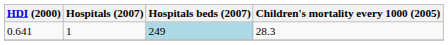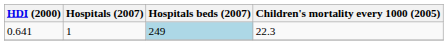 <table class="wikitable" border="1">
 <tr>
 <th><a href='#'>HDI</a> (2000)</th>
 <th>Hospitals (2007)</th>
 <th>Hospitals beds (2007)</th>
 <th>Children's mortality every 1000 (2005)</th>
 </tr>
 <tr>
 <td>0.641</td>
 <td>1</td>
 <td style="background: lightblue;">249</td>
-<td>28.3</td>
+<td>22.3</td>
 </tr>
 <tr>
 </tr>
 </table>
